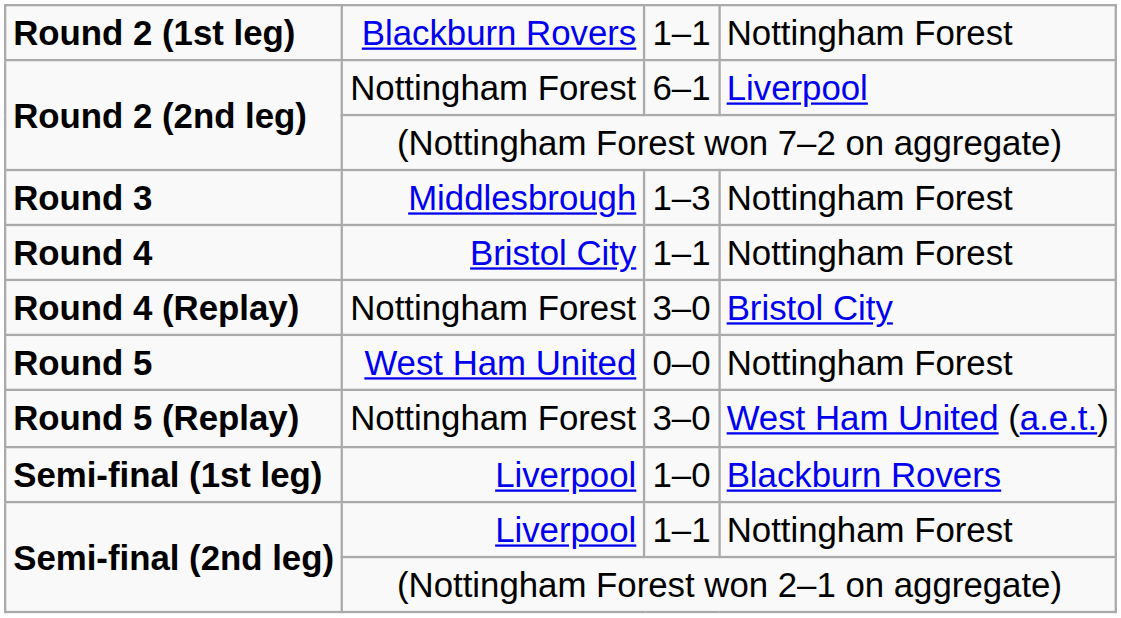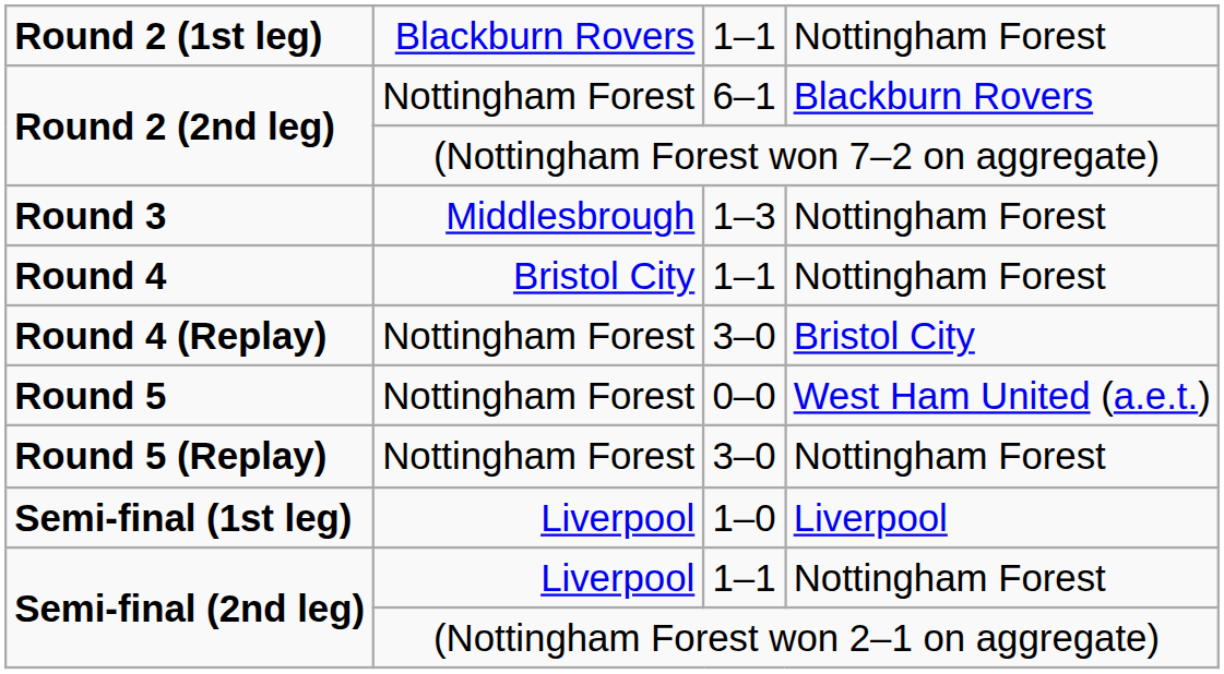 <table class="wikitable" style="font-size: 95%;">
 <tr>
 <td><strong>Round 2 (1st leg)</strong></td>
 <td align=right><a href='#'>Blackburn Rovers</a></td>
 <td>1–1</td>
 <td>Nottingham Forest</td>
 </tr>
 <tr>
 <td rowspan=2><strong>Round 2 (2nd leg)</strong></td>
 <td align=right>Nottingham Forest</td>
 <td>6–1</td>
-<td><a href='#'>Liverpool</a></td>
+<td><a href='#'>Blackburn Rovers</a></td>
 </tr>
 <tr>
 <td colspan=3 align=center>(Nottingham Forest won 7–2 on aggregate)</td>
 </tr>
 <tr>
 <td><strong>Round 3</strong></td>
 <td align=right><a href='#'>Middlesbrough</a></td>
 <td>1–3</td>
 <td>Nottingham Forest</td>
 </tr>
 <tr>
 <td><strong>Round 4</strong></td>
 <td align=right><a href='#'>Bristol City</a></td>
 <td>1–1</td>
 <td>Nottingham Forest</td>
 </tr>
 <tr>
 <td><strong>Round 4 (Replay)</strong></td>
 <td align=right>Nottingham Forest</td>
 <td>3–0</td>
 <td><a href='#'>Bristol City</a></td>
 </tr>
 <tr>
 <td><strong>Round 5</strong></td>
-<td align=right><a href='#'>West Ham United</a></td>
+<td align=right>Nottingham Forest</td>
 <td>0–0</td>
-<td>Nottingham Forest</td>
+<td><a href='#'>West Ham United</a> (<a href='#'>a.e.t.</a>)</td>
 </tr>
 <tr>
 <td><strong>Round 5 (Replay)</strong></td>
 <td align=right>Nottingham Forest</td>
 <td>3–0</td>
-<td><a href='#'>West Ham United</a> (<a href='#'>a.e.t.</a>)</td>
+<td>Nottingham Forest</td>
 </tr>
 <tr>
 <td><strong>Semi-final (1st leg)</strong></td>
 <td align=right><a href='#'>Liverpool</a></td>
 <td>1–0</td>
-<td><a href='#'>Blackburn Rovers</a></td>
+<td><a href='#'>Liverpool</a></td>
 </tr>
 <tr>
 <td rowspan=2><strong>Semi-final (2nd leg)</strong></td>
 <td align=right><a href='#'>Liverpool</a></td>
 <td>1–1</td>
 <td>Nottingham Forest</td>
 </tr>
 <tr>
 <td colspan=3 align=center>(Nottingham Forest won 2–1 on aggregate)</td>
 </tr>
 </table>
